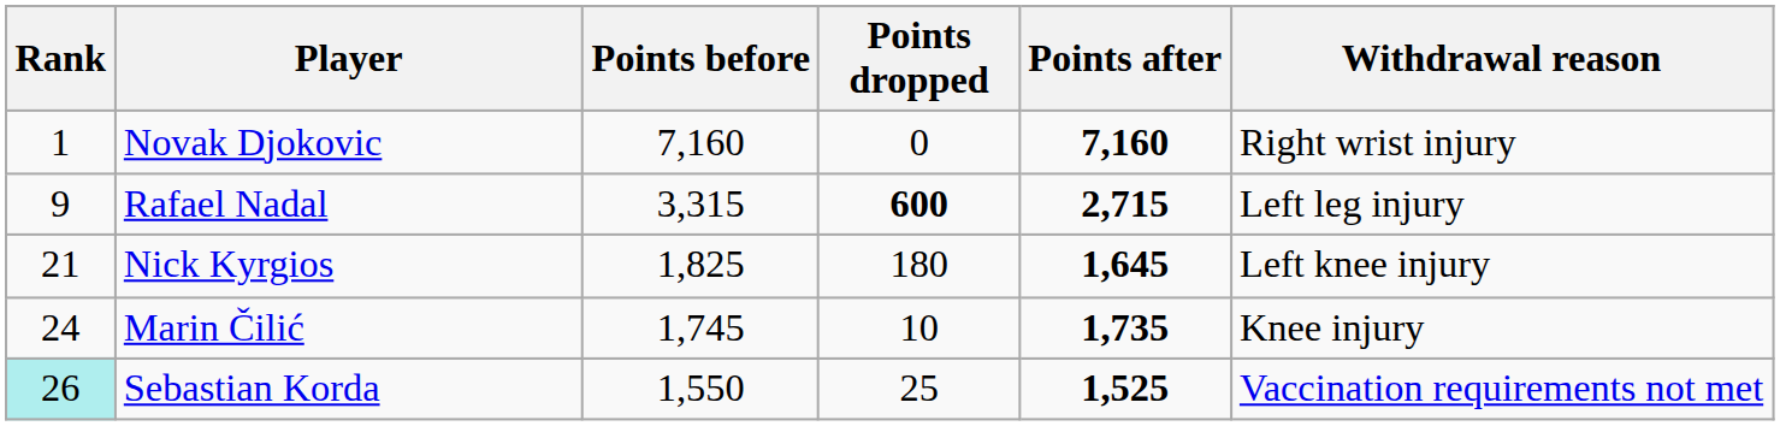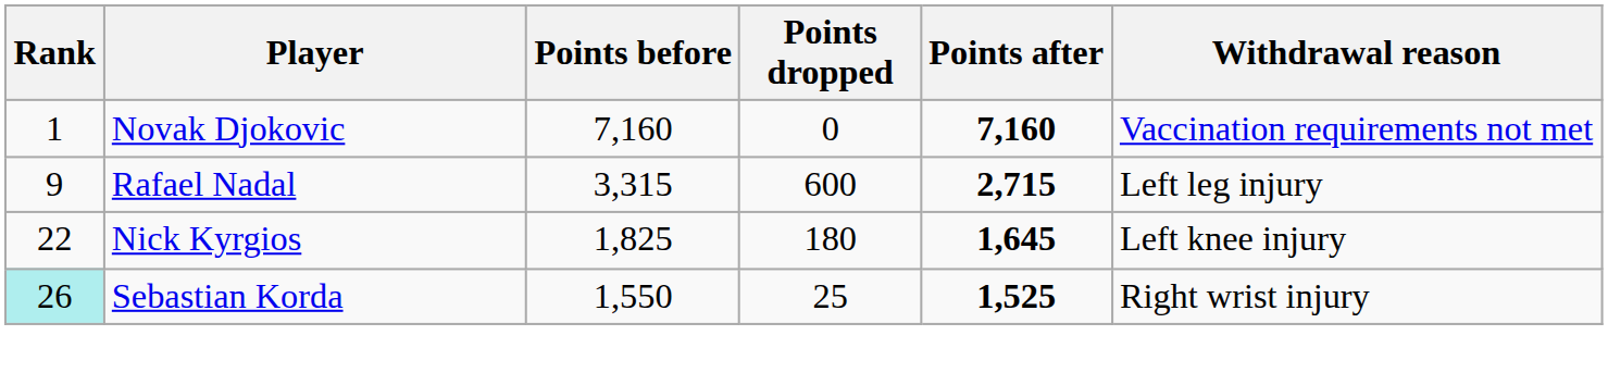 <table class="wikitable sortable">
 <tr>
 <th>Rank</th>
 <th style="width:185px;">Player</th>
 <th>Points before</th>
 <th style="width:75px;">Points dropped</th>
 <th>Points after</th>
 <th>Withdrawal reason</th>
 </tr>
 <tr>
 <td style="text-align:center;">1</td>
 <td> <a href='#'>Novak Djokovic</a></td>
 <td style="text-align:center;">7,160</td>
 <td style="text-align:center;">0</td>
 <td style="text-align:center;"><strong>7,160</strong></td>
-<td>Right wrist injury</td>
+<td><a href='#'>Vaccination requirements not met</a></td>
 </tr>
 <tr>
 <td style="text-align:center;">9</td>
 <td> <a href='#'>Rafael Nadal</a></td>
 <td style="text-align:center;">3,315</td>
-<td style="text-align:center;"><strong>600</strong></td>
+<td style="text-align:center;">600</td>
 <td style="text-align:center;"><strong>2,715</strong></td>
 <td>Left leg injury</td>
 </tr>
 <tr>
-<td style="text-align:center;">21</td>
+<td style="text-align:center;">22</td>
 <td> <a href='#'>Nick Kyrgios</a></td>
 <td style="text-align:center;">1,825</td>
 <td style="text-align:center;">180</td>
 <td style="text-align:center;"><strong>1,645</strong></td>
 <td>Left knee injury</td>
 </tr>
 <tr>
-<td style="text-align:center;">24</td>
-<td> <a href='#'>Marin Čilić</a></td>
-<td style="text-align:center;">1,745</td>
-<td style="text-align:center;">10</td>
-<td style="text-align:center;"><strong>1,735</strong></td>
-<td>Knee injury</td>
-</tr>
-<tr>
 <td style="background: paleturquoise; text-align:center;">26</td>
 <td> <a href='#'>Sebastian Korda</a></td>
 <td style="text-align:center;">1,550</td>
 <td style="text-align:center;">25</td>
 <td style="text-align:center;"><strong>1,525</strong></td>
-<td><a href='#'>Vaccination requirements not met</a></td>
+<td>Right wrist injury</td>
 </tr>
 </table>
